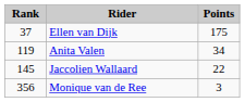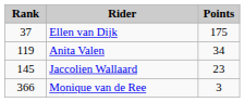 <table class="wikitable alternance" style="text-align:center;">
 <tr>
 <th scope="col" style="background-color:#CCCCCC; width:50px;">Rank</th>
 <th scope="col" style="background-color:#CCCCCC; width:200px;">Rider</th>
 <th scope="col" style="background-color:#CCCCCC; width:50px;">Points</th>
 </tr>
 <tr>
 <td>37</td>
 <td style="text-align:left;"> <a href='#'>Ellen van Dijk</a></td>
 <td>175</td>
 </tr>
 <tr>
 <td>119</td>
 <td style="text-align:left;"> <a href='#'>Anita Valen</a></td>
 <td>34</td>
 </tr>
 <tr>
 <td>145</td>
 <td style="text-align:left;"> <a href='#'>Jaccolien Wallaard</a></td>
-<td>22</td>
+<td>23</td>
 </tr>
 <tr>
-<td>356</td>
+<td>366</td>
 <td style="text-align:left;"> <a href='#'>Monique van de Ree</a></td>
 <td>3</td>
 </tr>
 </table>
